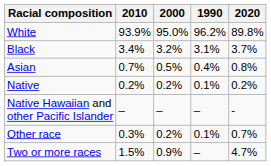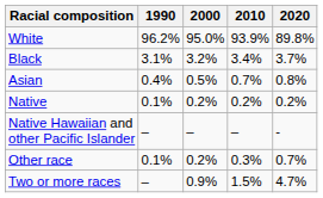 <table class="wikitable sortable collapsible" style="font-size: 90%;">
 <tr>
 <th>Racial composition</th>
+<th>1990</th>
+<th>2000</th>
 <th>2010</th>
-<th>2000</th>
-<th>1990</th>
 <th>2020</th>
 </tr>
 <tr>
 <td><a href='#'>White</a></td>
+<td>96.2%</td>
+<td>95.0%</td>
 <td>93.9%</td>
-<td>95.0%</td>
-<td>96.2%</td>
 <td>89.8%</td>
 </tr>
 <tr>
 <td><a href='#'>Black</a></td>
+<td>3.1%</td>
+<td>3.2%</td>
 <td>3.4%</td>
-<td>3.2%</td>
-<td>3.1%</td>
 <td>3.7%</td>
 </tr>
 <tr>
 <td><a href='#'>Asian</a></td>
+<td>0.4%</td>
+<td>0.5%</td>
 <td>0.7%</td>
-<td>0.5%</td>
-<td>0.4%</td>
 <td>0.8%</td>
 </tr>
 <tr>
 <td><a href='#'>Native</a></td>
+<td>0.1%</td>
 <td>0.2%</td>
 <td>0.2%</td>
-<td>0.1%</td>
 <td>0.2%</td>
 </tr>
 <tr>
 <td><a href='#'>Native Hawaiian</a> and<br><a href='#'>other Pacific Islander</a></td>
 <td>–</td>
 <td>–</td>
 <td>–</td>
 <td>-</td>
 </tr>
 <tr>
 <td><a href='#'>Other race</a></td>
+<td>0.1%</td>
+<td>0.2%</td>
 <td>0.3%</td>
-<td>0.2%</td>
-<td>0.1%</td>
 <td>0.7%</td>
 </tr>
 <tr>
 <td><a href='#'>Two or more races</a></td>
+<td>–</td>
+<td>0.9%</td>
 <td>1.5%</td>
-<td>0.9%</td>
-<td>–</td>
 <td>4.7%</td>
 </tr>
 </table>
